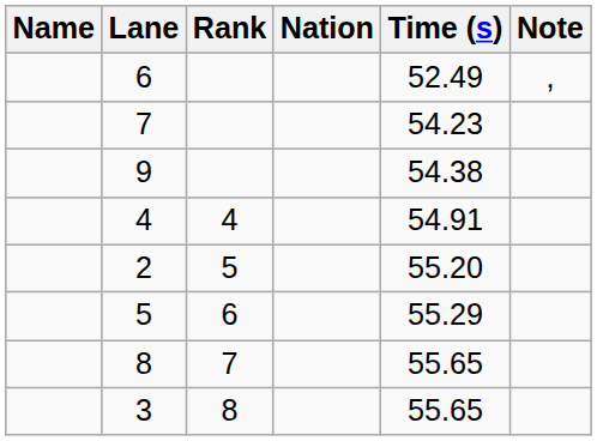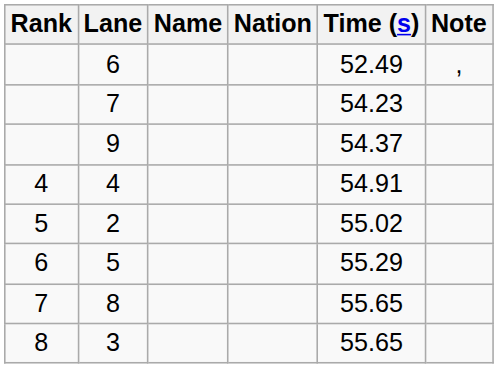 <table class="wikitable sortable" style="text-align:center;">
 <tr>
+<th scope="col">Rank</th>
+<th scope="col">Lane</th>
 <th scope="col">Name</th>
-<th scope="col">Lane</th>
-<th scope="col">Rank</th>
 <th scope="col">Nation</th>
 <th scope="col">Time (<a href='#'>s</a>)</th>
 <th scope="col">Note</th>
 </tr>
 <tr>
+<td></td>
+<td>6</td>
 <td align="left"></td>
-<td>6</td>
-<td></td>
 <td align="left"></td>
 <td>52.49</td>
 <td>, </td>
 </tr>
 <tr>
+<td></td>
+<td>7</td>
 <td align="left"></td>
-<td>7</td>
-<td></td>
 <td align="left"></td>
 <td>54.23</td>
 <td></td>
 </tr>
 <tr>
+<td></td>
+<td>9</td>
 <td align="left"></td>
-<td>9</td>
-<td></td>
 <td align="left"></td>
-<td>54.38</td>
+<td>54.37</td>
 <td></td>
 </tr>
 <tr>
-<td align="left"></td>
 <td>4</td>
 <td>4</td>
+<td align="left"></td>
 <td align="left"></td>
 <td>54.91</td>
 <td></td>
 </tr>
 <tr>
+<td>5</td>
+<td>2</td>
 <td align="left"></td>
-<td>2</td>
-<td>5</td>
 <td align="left"></td>
-<td>55.20</td>
+<td>55.02</td>
 <td></td>
 </tr>
 <tr>
+<td>6</td>
+<td>5</td>
 <td align="left"></td>
-<td>5</td>
-<td>6</td>
 <td align="left"></td>
 <td>55.29</td>
 <td></td>
 </tr>
 <tr>
+<td>7</td>
+<td>8</td>
 <td align=left></td>
-<td>8</td>
-<td>7</td>
 <td align=left></td>
 <td>55.65</td>
 <td></td>
 </tr>
 <tr>
+<td>8</td>
+<td>3</td>
 <td align="left"></td>
-<td>3</td>
-<td>8</td>
 <td align="left"></td>
 <td>55.65</td>
 <td></td>
 </tr>
 </table>
